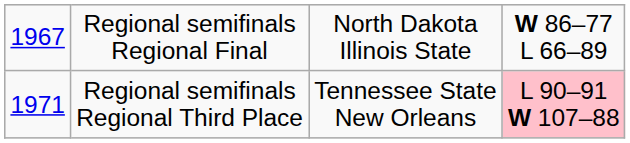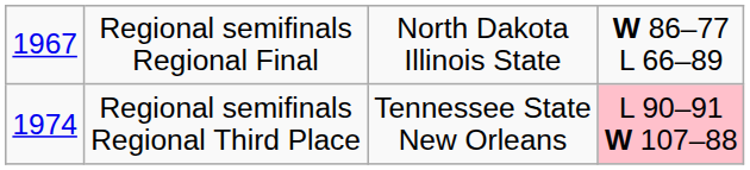 <table class="wikitable">
 <tr align="center">
 <td><a href='#'>1967</a></td>
 <td>Regional semifinals<br>Regional Final</td>
 <td>North Dakota<br>Illinois State</td>
 <td><strong>W</strong> 86–77<br>L 66–89</td>
 </tr>
 <tr align="center">
-<td><a href='#'>1971</a></td>
+<td><a href='#'>1974</a></td>
 <td>Regional semifinals<br>Regional Third Place</td>
 <td>Tennessee State<br>New Orleans</td>
 <td style="background: pink;">L 90–91<br><strong>W</strong> 107–88</td>
 </tr>
 </table>
